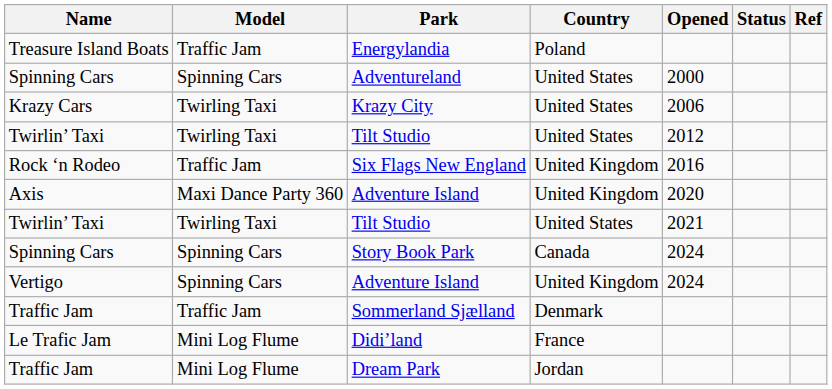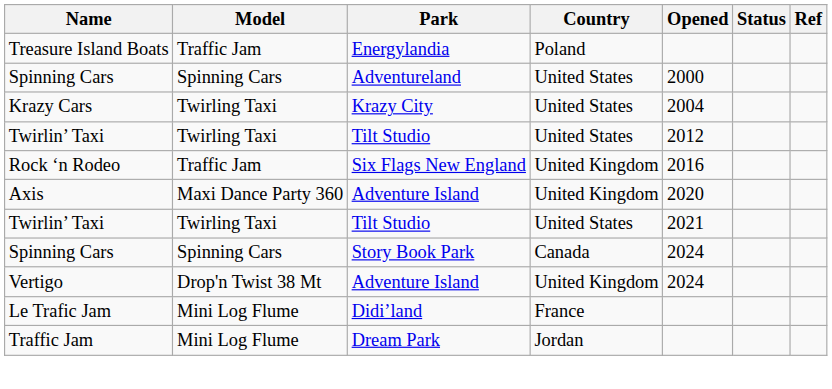 <table class="wikitable sortable">
 <tr>
 <th>Name</th>
 <th>Model</th>
 <th>Park</th>
 <th>Country</th>
 <th>Opened</th>
 <th>Status</th>
 <th class="unsortable">Ref</th>
 </tr>
 <tr>
 <td>Treasure Island Boats</td>
 <td>Traffic Jam</td>
 <td><a href='#'>Energylandia</a></td>
 <td> Poland</td>
 <td></td>
 <td></td>
 <td></td>
 </tr>
 <tr>
 <td>Spinning Cars</td>
 <td>Spinning Cars</td>
 <td><a href='#'>Adventureland</a></td>
 <td> United States</td>
 <td>2000</td>
 <td></td>
 <td></td>
 </tr>
 <tr>
 <td>Krazy Cars</td>
 <td>Twirling Taxi</td>
 <td><a href='#'>Krazy City</a></td>
 <td> United States</td>
-<td>2006</td>
+<td>2004</td>
 <td></td>
 <td></td>
 </tr>
 <tr>
 <td>Twirlin’ Taxi</td>
 <td>Twirling Taxi</td>
 <td><a href='#'>Tilt Studio</a></td>
 <td> United States</td>
 <td>2012</td>
 <td></td>
 <td></td>
 </tr>
 <tr>
 <td>Rock ‘n Rodeo</td>
 <td>Traffic Jam</td>
 <td><a href='#'>Six Flags New England</a></td>
 <td> United Kingdom</td>
 <td>2016</td>
 <td></td>
 <td></td>
 </tr>
 <tr>
 <td>Axis</td>
 <td>Maxi Dance Party 360</td>
 <td><a href='#'>Adventure Island</a></td>
 <td> United Kingdom</td>
 <td>2020</td>
 <td></td>
 <td></td>
 </tr>
 <tr>
 <td>Twirlin’ Taxi</td>
 <td>Twirling Taxi</td>
 <td><a href='#'>Tilt Studio</a></td>
 <td> United States</td>
 <td>2021</td>
 <td></td>
 <td></td>
 </tr>
 <tr>
 <td>Spinning Cars</td>
 <td>Spinning Cars</td>
 <td><a href='#'>Story Book Park</a></td>
 <td> Canada</td>
 <td>2024</td>
 <td></td>
 <td></td>
 </tr>
 <tr>
 <td>Vertigo</td>
-<td>Spinning Cars</td>
+<td>Drop'n Twist 38 Mt</td>
 <td><a href='#'>Adventure Island</a></td>
 <td> United Kingdom</td>
 <td>2024</td>
-<td></td>
-<td></td>
-</tr>
-<tr>
-<td>Traffic Jam</td>
-<td>Traffic Jam</td>
-<td><a href='#'>Sommerland Sjælland</a></td>
-<td> Denmark</td>
-<td></td>
 <td></td>
 <td></td>
 </tr>
 <tr>
 <td>Le Trafic Jam</td>
 <td>Mini Log Flume</td>
 <td><a href='#'>Didi’land</a></td>
 <td> France</td>
 <td></td>
 <td></td>
 <td></td>
 </tr>
 <tr>
 <td>Traffic Jam</td>
 <td>Mini Log Flume</td>
 <td><a href='#'>Dream Park</a></td>
 <td> Jordan</td>
 <td></td>
 <td></td>
 <td></td>
 </tr>
 </table>
